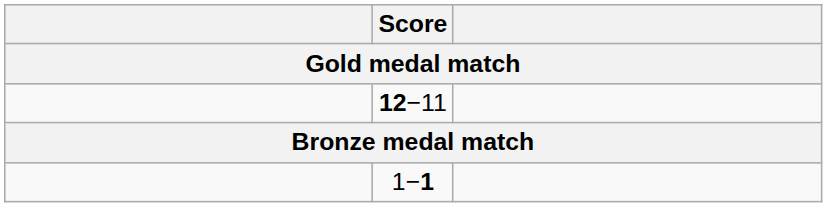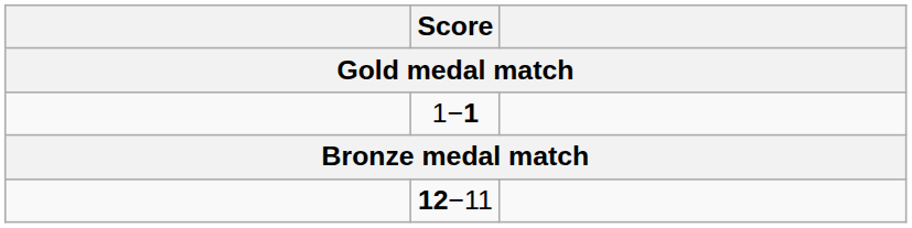 <table class="wikitable" style="text-align: left; ">
 <tr>
 <th align="right" width="230"></th>
 <th width="40">Score</th>
 <th align="left" width="230"></th>
 </tr>
 <tr>
 <th colspan=3>Gold medal match</th>
 </tr>
 <tr>
+<td></td>
+<td align="center">1−<strong>1</strong></td>
 <td><strong></strong></td>
-<td align="center"><strong>12</strong>−11</td>
-<td></td>
 </tr>
 <tr>
 <th colspan=3>Bronze medal match</th>
 </tr>
 <tr>
+<td><strong></strong></td>
+<td align="center"><strong>12</strong>−11</td>
 <td></td>
-<td align="center">1−<strong>1</strong></td>
-<td><strong></strong></td>
 </tr>
 </table>
